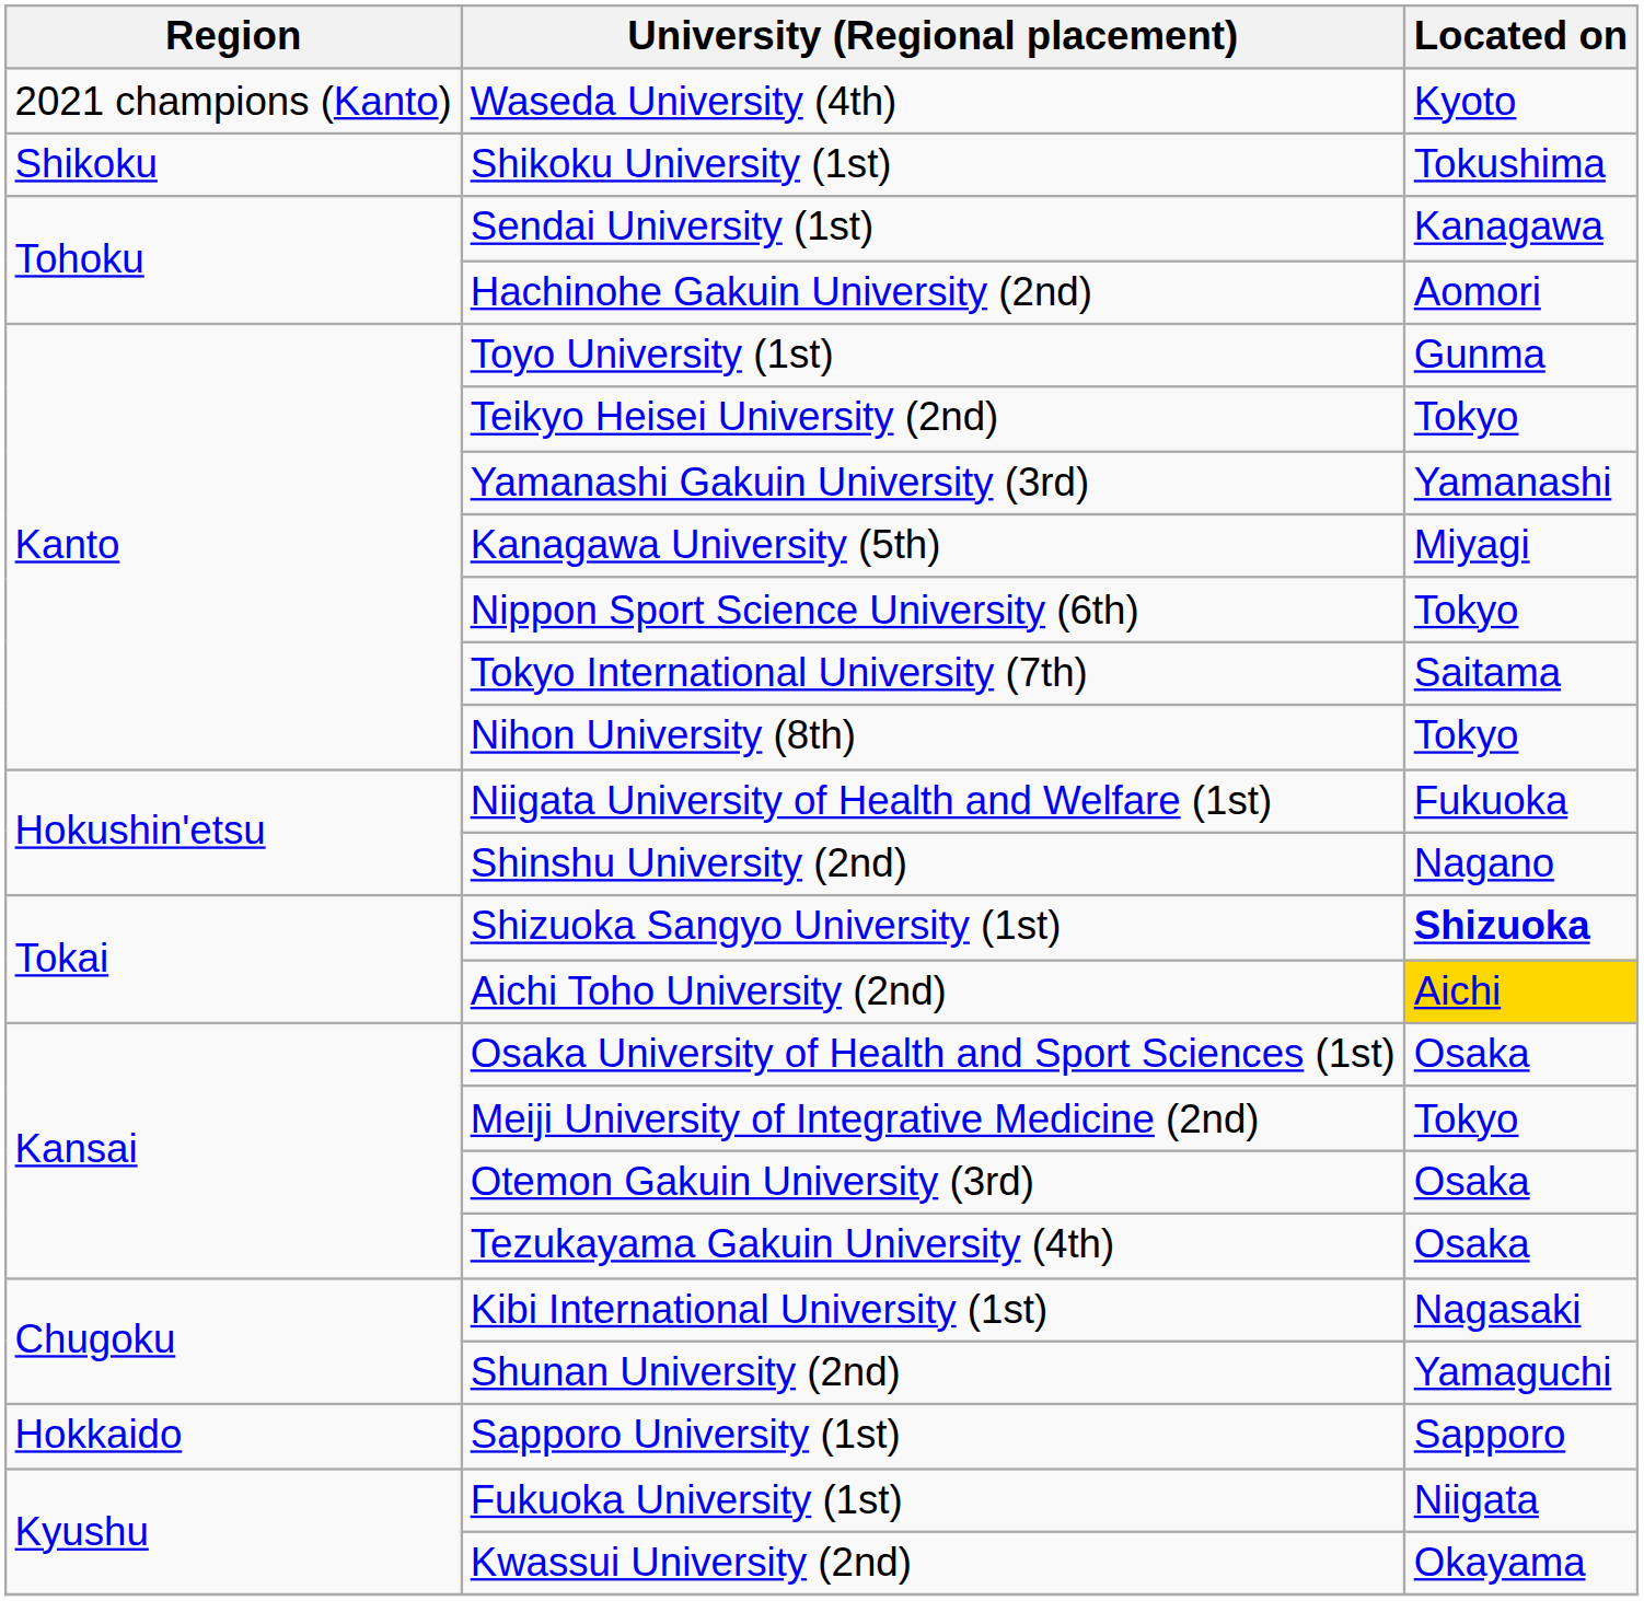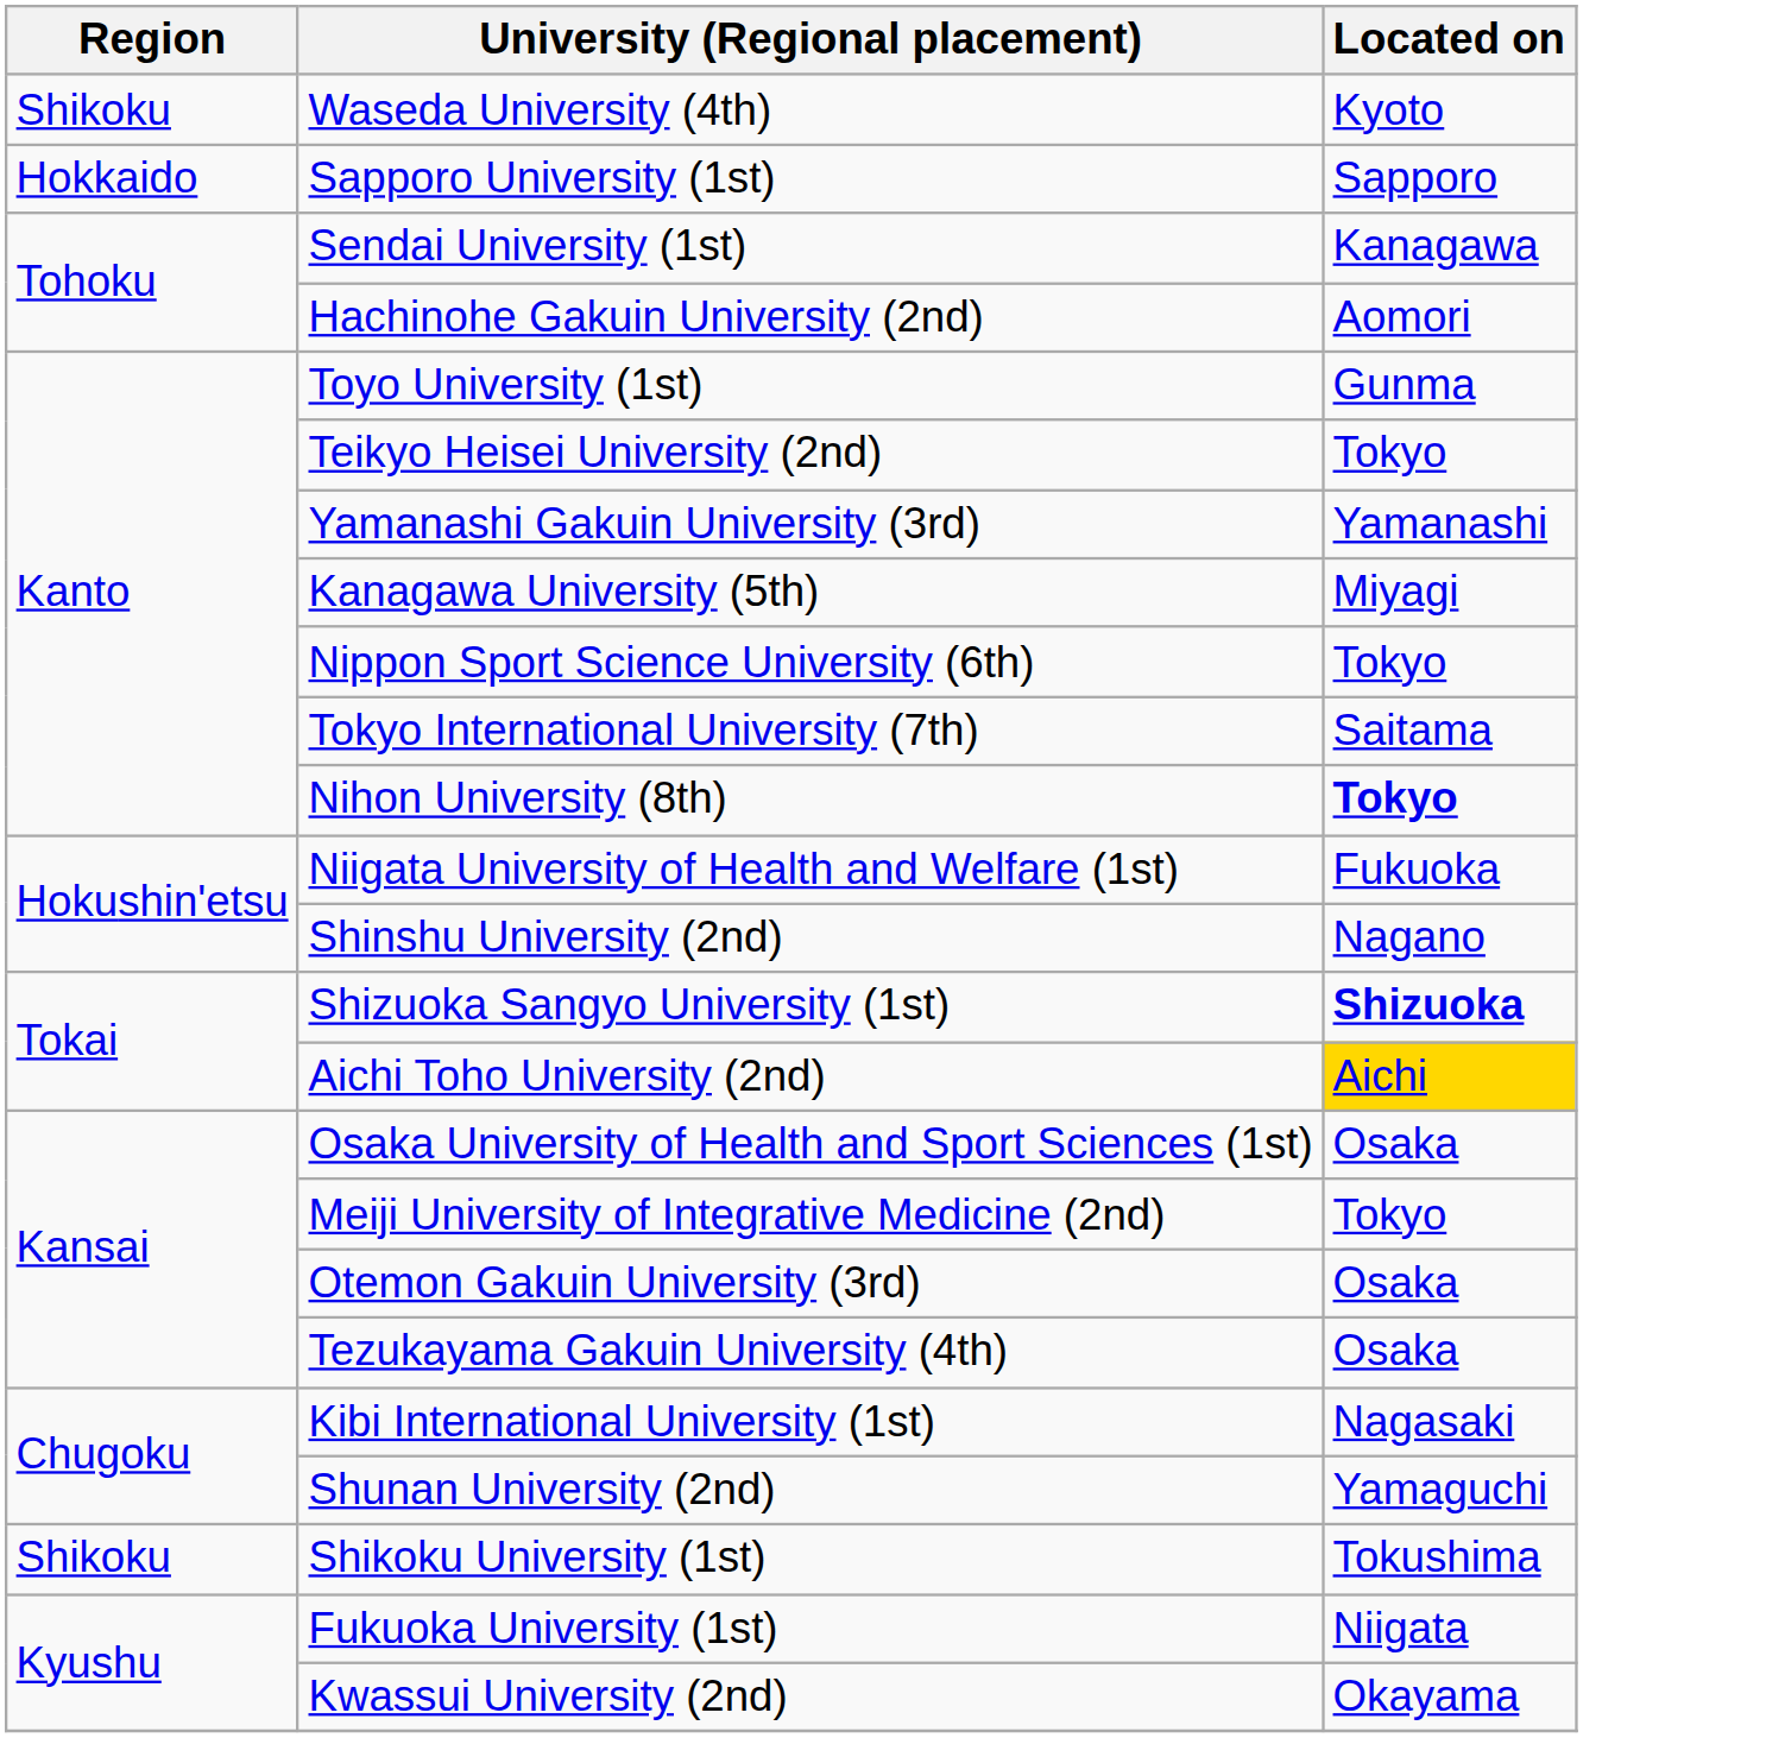 <table class="wikitable sortable" style="text-align:left;">
 <tr>
 <th>Region</th>
 <th>University (Regional placement)</th>
 <th>Located on</th>
 </tr>
 <tr>
-<td>2021 champions (<a href='#'>Kanto</a>)</td>
+<td rowspan=1><a href='#'>Shikoku</a></td>
 <td><a href='#'>Waseda University</a> (4th)</td>
 <td><a href='#'>Kyoto</a></td>
 </tr>
 <tr>
-<td rowspan=1><a href='#'>Shikoku</a></td>
-<td><a href='#'>Shikoku University</a> (1st)</td>
-<td><a href='#'>Tokushima</a></td>
+<td rowspan=1><a href='#'>Hokkaido</a></td>
+<td><a href='#'>Sapporo University</a> (1st)</td>
+<td><a href='#'>Sapporo</a></td>
 </tr>
 <tr>
 <td rowspan=2><a href='#'>Tohoku</a></td>
 <td><a href='#'>Sendai University</a> (1st)</td>
 <td><a href='#'>Kanagawa</a></td>
 </tr>
 <tr>
 <td><a href='#'>Hachinohe Gakuin University</a> (2nd)</td>
 <td><a href='#'>Aomori</a></td>
 </tr>
 <tr>
 <td rowspan=7><a href='#'>Kanto</a></td>
 <td><a href='#'>Toyo University</a> (1st)</td>
 <td><a href='#'>Gunma</a></td>
 </tr>
 <tr>
 <td><a href='#'>Teikyo Heisei University</a> (2nd)</td>
 <td><a href='#'>Tokyo</a></td>
 </tr>
 <tr>
 <td><a href='#'>Yamanashi Gakuin University</a> (3rd)</td>
 <td><a href='#'>Yamanashi</a></td>
 </tr>
 <tr>
 <td><a href='#'>Kanagawa University</a> (5th)</td>
 <td><a href='#'>Miyagi</a></td>
 </tr>
 <tr>
 <td><a href='#'>Nippon Sport Science University</a> (6th)</td>
 <td><a href='#'>Tokyo</a></td>
 </tr>
 <tr>
 <td><a href='#'>Tokyo International University</a> (7th)</td>
 <td><a href='#'>Saitama</a></td>
 </tr>
 <tr>
 <td><a href='#'>Nihon University</a> (8th)</td>
-<td><a href='#'>Tokyo</a></td>
+<td><strong><a href='#'>Tokyo</a></strong></td>
 </tr>
 <tr>
 <td rowspan=2><a href='#'>Hoku</a><a href='#'>shin'etsu</a></td>
 <td><a href='#'>Niigata University of Health and Welfare</a> (1st)</td>
 <td><a href='#'>Fukuoka</a></td>
 </tr>
 <tr>
 <td><a href='#'>Shinshu University</a> (2nd)</td>
 <td><a href='#'>Nagano</a></td>
 </tr>
 <tr>
 <td rowspan=2><a href='#'>Tokai</a></td>
 <td><a href='#'>Shizuoka Sangyo University</a> (1st)</td>
 <td><strong><a href='#'>Shizuoka</a></strong></td>
 </tr>
 <tr>
 <td><a href='#'>Aichi Toho University</a> (2nd)</td>
 <td style="background: gold;"><a href='#'>Aichi</a></td>
 </tr>
 <tr>
 <td rowspan=4><a href='#'>Kansai</a></td>
 <td><a href='#'>Osaka University of Health and Sport Sciences</a> (1st)</td>
 <td><a href='#'>Osaka</a></td>
 </tr>
 <tr>
 <td><a href='#'>Meiji University of Integrative Medicine</a> (2nd)</td>
 <td><a href='#'>Tokyo</a></td>
 </tr>
 <tr>
 <td><a href='#'>Otemon Gakuin University</a> (3rd)</td>
 <td><a href='#'>Osaka</a></td>
 </tr>
 <tr>
 <td><a href='#'>Tezukayama Gakuin University</a> (4th)</td>
 <td><a href='#'>Osaka</a></td>
 </tr>
 <tr>
 <td rowspan=2><a href='#'>Chugoku</a></td>
 <td><a href='#'>Kibi International University</a> (1st)</td>
 <td><a href='#'>Nagasaki</a></td>
 </tr>
 <tr>
 <td><a href='#'>Shunan University</a> (2nd)</td>
 <td><a href='#'>Yamaguchi</a></td>
 </tr>
 <tr>
-<td rowspan=1><a href='#'>Hokkaido</a></td>
-<td><a href='#'>Sapporo University</a> (1st)</td>
-<td><a href='#'>Sapporo</a></td>
+<td rowspan=1><a href='#'>Shikoku</a></td>
+<td><a href='#'>Shikoku University</a> (1st)</td>
+<td><a href='#'>Tokushima</a></td>
 </tr>
 <tr>
 <td rowspan=2><a href='#'>Kyushu</a></td>
 <td><a href='#'>Fukuoka University</a> (1st)</td>
 <td><a href='#'>Niigata</a></td>
 </tr>
 <tr>
 <td><a href='#'>Kwassui University</a> (2nd)</td>
 <td><a href='#'>Okayama</a></td>
 </tr>
 <tr>
 </tr>
 </table>
